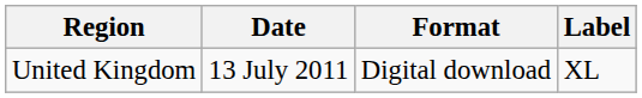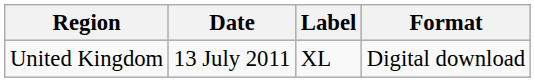 <table class=wikitable>
 <tr>
 <th>Region</th>
 <th>Date</th>
+<th>Label</th>
 <th>Format</th>
-<th>Label</th>
 </tr>
 <tr>
 <td>United Kingdom</td>
 <td>13 July 2011</td>
+<td>XL</td>
 <td>Digital download</td>
-<td>XL</td>
 </tr>
 </table>
